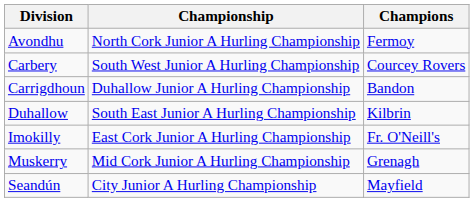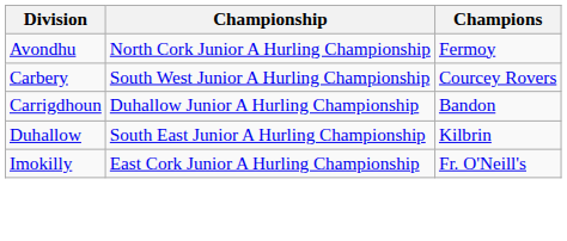 <table class="wikitable">
 <tr>
 <th>Division</th>
 <th>Championship</th>
 <th>Champions</th>
 </tr>
 <tr>
 <td><a href='#'>Avondhu</a></td>
 <td><a href='#'>North Cork Junior A Hurling Championship</a></td>
 <td><a href='#'>Fermoy</a></td>
 </tr>
 <tr>
 <td><a href='#'>Carbery</a></td>
 <td><a href='#'>South West Junior A Hurling Championship</a></td>
 <td><a href='#'>Courcey Rovers</a></td>
 </tr>
 <tr>
 <td><a href='#'>Carrigdhoun</a></td>
 <td><a href='#'>Duhallow Junior A Hurling Championship</a></td>
 <td><a href='#'>Bandon</a></td>
 </tr>
 <tr>
 <td><a href='#'>Duhallow</a></td>
 <td><a href='#'>South East Junior A Hurling Championship</a></td>
 <td><a href='#'>Kilbrin</a></td>
 </tr>
 <tr>
 <td><a href='#'>Imokilly</a></td>
 <td><a href='#'>East Cork Junior A Hurling Championship</a></td>
 <td><a href='#'>Fr. O'Neill's</a></td>
 </tr>
-<tr>
-<td><a href='#'>Muskerry</a></td>
-<td><a href='#'>Mid Cork Junior A Hurling Championship</a></td>
-<td><a href='#'>Grenagh</a></td>
-</tr>
-<tr>
-<td><a href='#'>Seandún</a></td>
-<td><a href='#'>City Junior A Hurling Championship</a></td>
-<td><a href='#'>Mayfield</a></td>
-</tr>
 </table>
